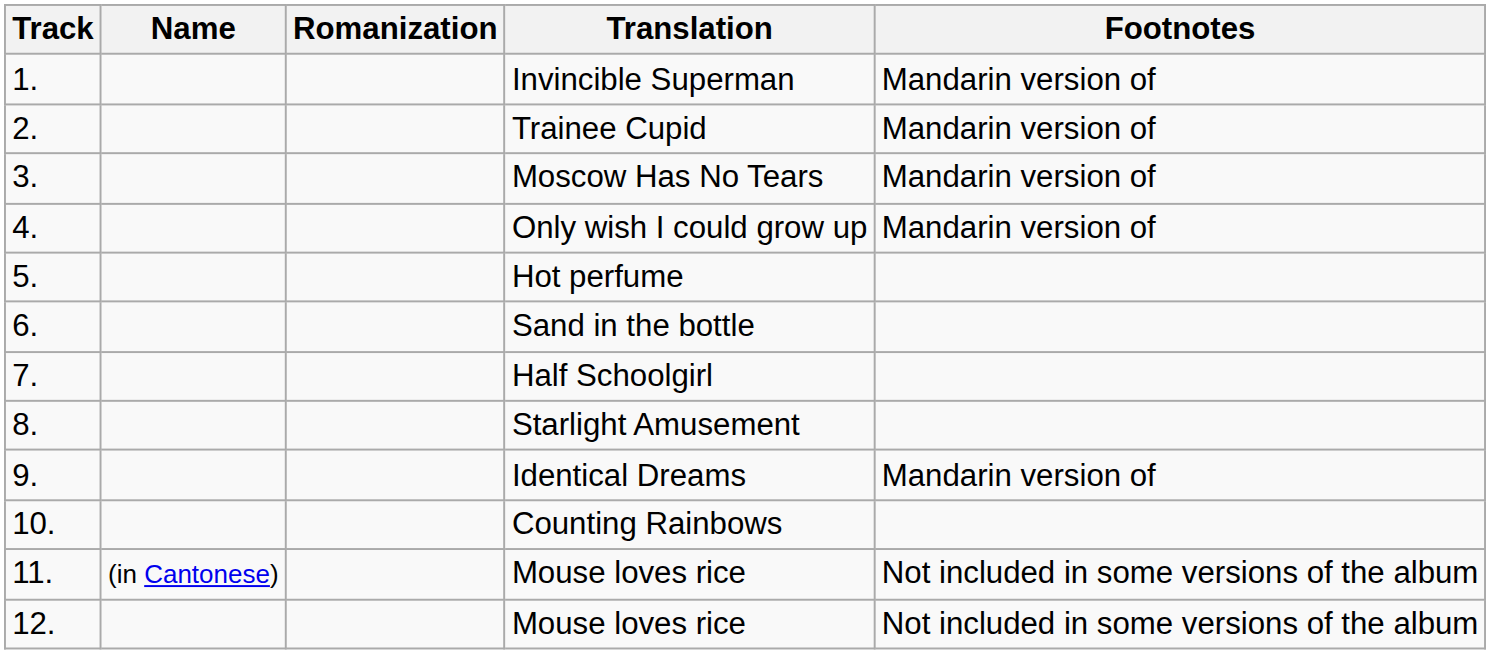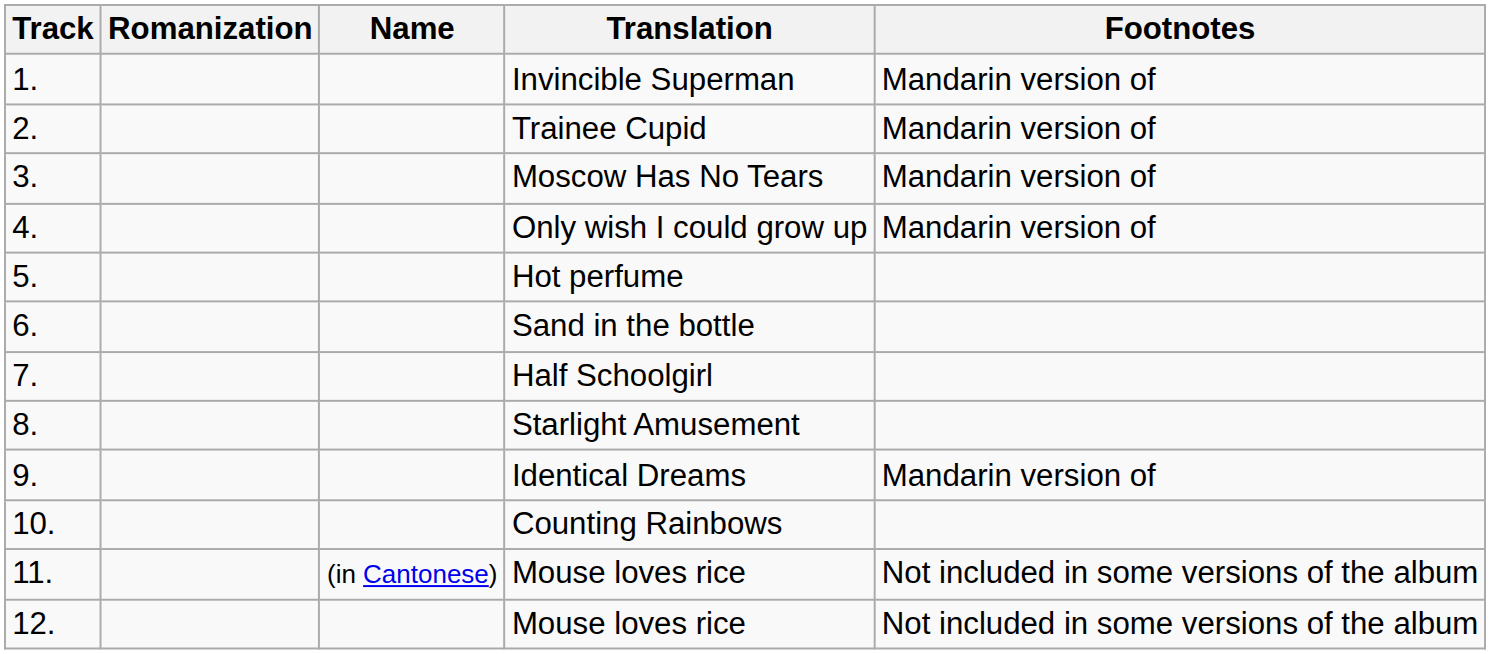 <table class="wikitable">
 <tr>
 <th>Track</th>
+<th>Romanization</th>
 <th>Name</th>
-<th>Romanization</th>
 <th>Translation</th>
 <th>Footnotes</th>
 </tr>
 <tr>
 <td>1.</td>
 <td></td>
 <td></td>
 <td>Invincible Superman</td>
 <td>Mandarin version of </td>
 </tr>
 <tr>
 <td>2.</td>
 <td></td>
 <td></td>
 <td>Trainee Cupid</td>
 <td>Mandarin version of </td>
 </tr>
 <tr>
 <td>3.</td>
 <td></td>
 <td></td>
 <td>Moscow Has No Tears</td>
 <td>Mandarin version of </td>
 </tr>
 <tr>
 <td>4.</td>
 <td></td>
 <td></td>
 <td>Only wish I could grow up</td>
 <td>Mandarin version of </td>
 </tr>
 <tr>
 <td>5.</td>
 <td></td>
 <td></td>
 <td>Hot perfume</td>
 <td></td>
 </tr>
 <tr>
 <td>6.</td>
 <td></td>
 <td></td>
 <td>Sand in the bottle</td>
 <td></td>
 </tr>
 <tr>
 <td>7.</td>
 <td></td>
 <td></td>
 <td>Half Schoolgirl</td>
 <td></td>
 </tr>
 <tr>
 <td>8.</td>
 <td></td>
 <td></td>
 <td>Starlight Amusement</td>
 <td></td>
 </tr>
 <tr>
 <td>9.</td>
 <td></td>
 <td></td>
 <td>Identical Dreams</td>
 <td>Mandarin version of </td>
 </tr>
 <tr>
 <td>10.</td>
 <td></td>
 <td></td>
 <td>Counting Rainbows</td>
 <td></td>
 </tr>
 <tr>
 <td>11.</td>
+<td></td>
 <td> <small> (in <a href='#'>Cantonese</a>)</small></td>
-<td></td>
 <td>Mouse loves rice</td>
 <td>Not included in some versions of the album</td>
 </tr>
 <tr>
 <td>12.</td>
 <td></td>
 <td></td>
 <td>Mouse loves rice</td>
 <td>Not included in some versions of the album</td>
 </tr>
 </table>
